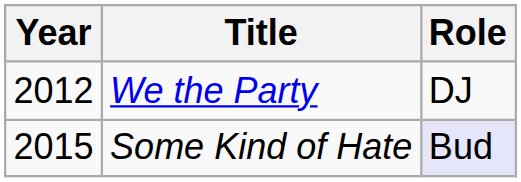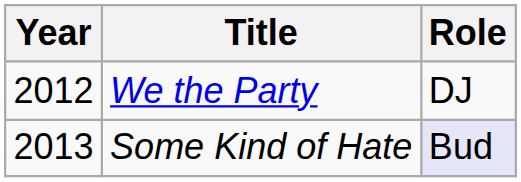 <table class="wikitable sortable">
 <tr>
 <th>Year</th>
 <th>Title</th>
 <th>Role</th>
 </tr>
 <tr>
 <td>2012</td>
 <td><em><a href='#'>We the Party</a></em></td>
 <td>DJ</td>
 </tr>
 <tr>
-<td>2015</td>
+<td>2013</td>
 <td><em>Some Kind of Hate</em></td>
 <td style="background: lavender;">Bud</td>
 </tr>
 </table>
